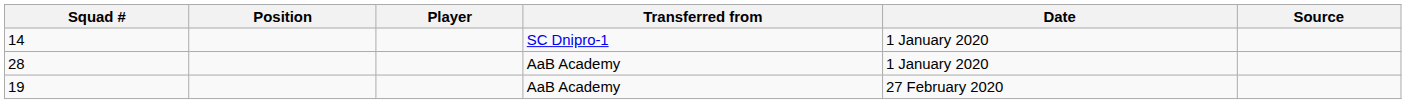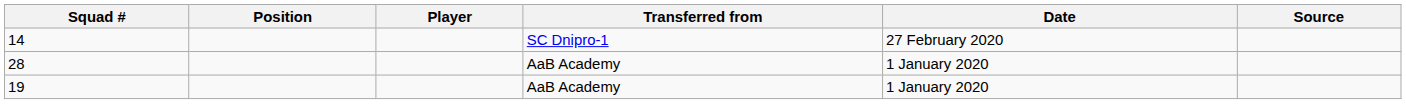 <table class="wikitable sortable" style="width:90%; text-align:center; font-size:95%; text-align:left;">
 <tr>
 <th>Squad #</th>
 <th>Position</th>
 <th>Player</th>
 <th>Transferred from</th>
 <th>Date</th>
 <th>Source</th>
 </tr>
 <tr>
 <td>14</td>
 <td></td>
 <td></td>
 <td> <a href='#'>SC Dnipro-1</a></td>
-<td>1 January 2020</td>
+<td>27 February 2020</td>
 <td></td>
 </tr>
 <tr>
 <td>28</td>
 <td></td>
 <td></td>
 <td> AaB Academy</td>
 <td>1 January 2020</td>
 <td></td>
 </tr>
 <tr>
 <td>19</td>
 <td></td>
 <td></td>
 <td> AaB Academy</td>
-<td>27 February 2020</td>
+<td>1 January 2020</td>
 <td></td>
 </tr>
 </table>
